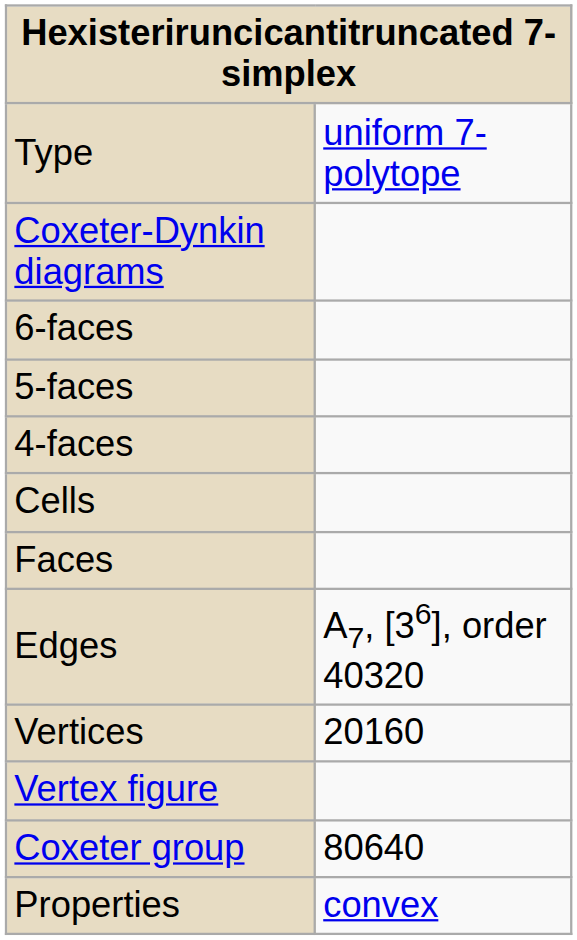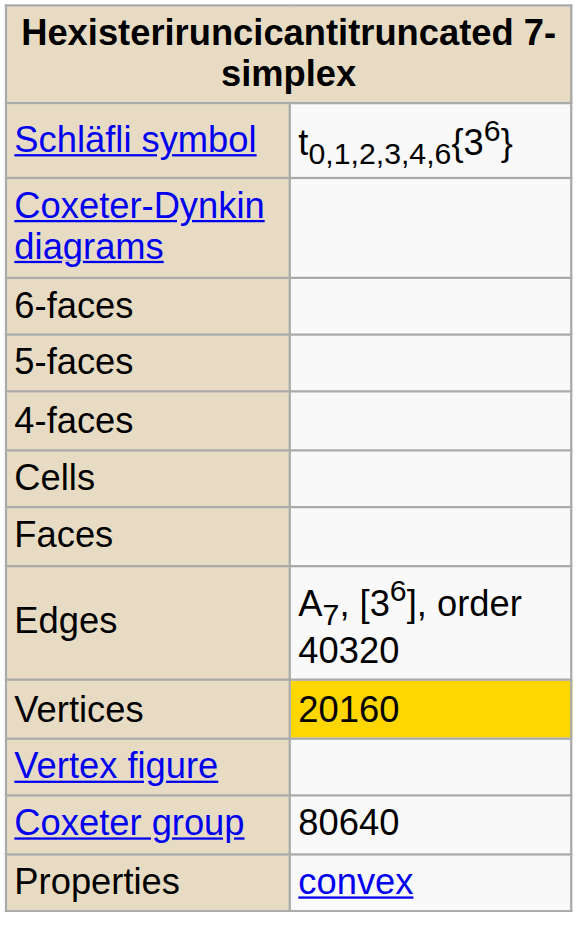 <table class="wikitable" style="float:right; margin-left:8px; width:250px">
 <tr>
 <th style="background:#e7dcc3;" colspan="2">Hexisteriruncicantitruncated 7-simplex</th>
 </tr>
 <tr>
-<td style="background:#e7dcc3;">Type</td>
-<td><a href='#'>uniform 7-polytope</a></td>
+<td style="background:#e7dcc3;"><a href='#'>Schläfli symbol</a></td>
+<td>t<sub>0,1,2,3,4,6</sub>{3<sup>6</sup>}</td>
 </tr>
 <tr>
 <td style="background:#e7dcc3;"><a href='#'>Coxeter-Dynkin diagrams</a></td>
 <td></td>
 </tr>
 <tr>
 <td style="background:#e7dcc3;">6-faces</td>
 <td></td>
 </tr>
 <tr>
 <td style="background:#e7dcc3;">5-faces</td>
 <td></td>
 </tr>
 <tr>
 <td style="background:#e7dcc3;">4-faces</td>
 <td></td>
 </tr>
 <tr>
 <td style="background:#e7dcc3;">Cells</td>
 <td></td>
 </tr>
 <tr>
 <td style="background:#e7dcc3;">Faces</td>
 <td></td>
 </tr>
 <tr>
 <td style="background:#e7dcc3;">Edges</td>
 <td>A<sub>7</sub>, [3<sup>6</sup>], order 40320</td>
 </tr>
 <tr>
 <td style="background:#e7dcc3;">Vertices</td>
-<td>20160</td>
+<td style="background: gold;">20160</td>
 </tr>
 <tr>
 <td style="background:#e7dcc3;"><a href='#'>Vertex figure</a></td>
 <td></td>
 </tr>
 <tr>
 <td style="background:#e7dcc3;"><a href='#'>Coxeter group</a></td>
 <td>80640</td>
 </tr>
 <tr>
 <td style="background:#e7dcc3;">Properties</td>
 <td><a href='#'>convex</a></td>
 </tr>
 </table>
